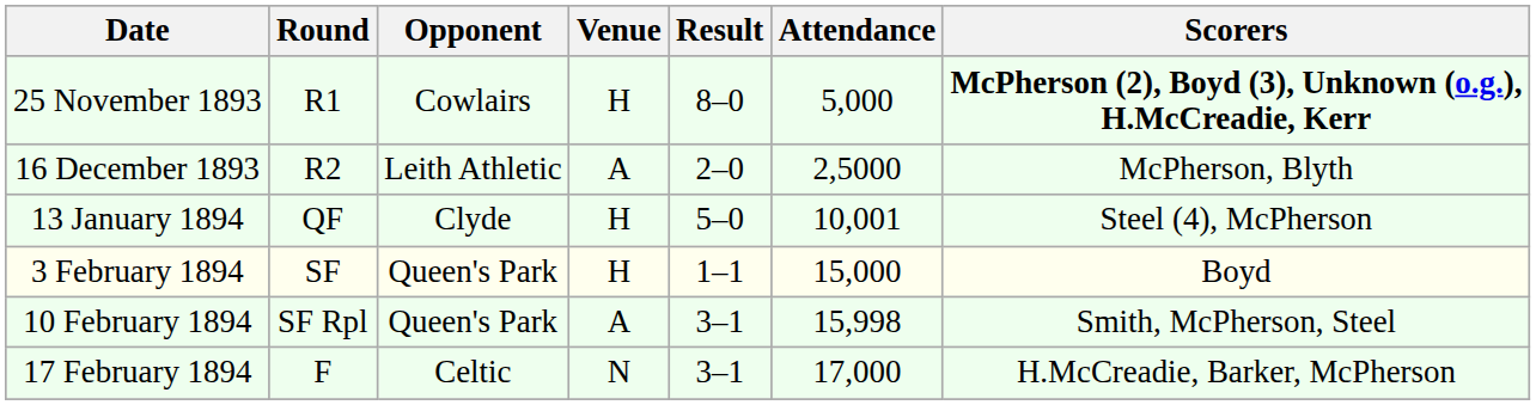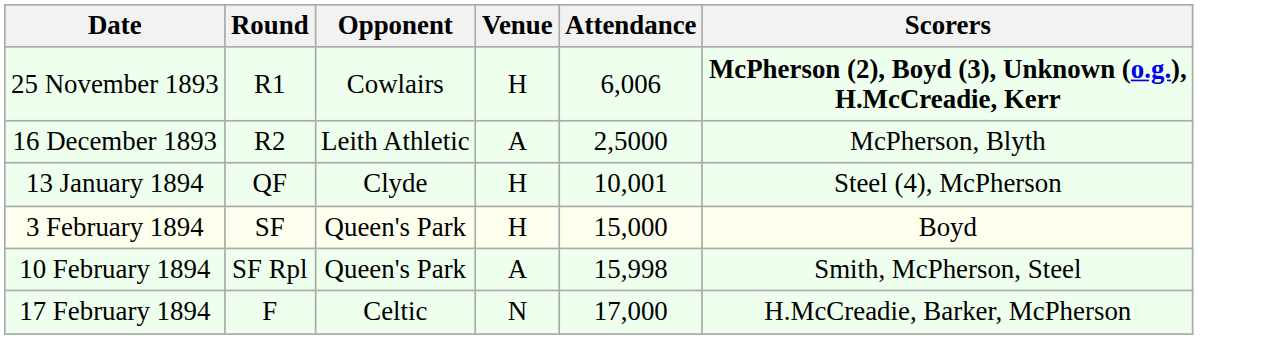 <table class="wikitable sortable" style="font-size:100%; text-align:center">
 <tr>
 <th>Date</th>
 <th>Round</th>
 <th>Opponent</th>
 <th>Venue</th>
-<th>Result</th>
 <th>Attendance</th>
 <th>Scorers</th>
 </tr>
 <tr bgcolor = "#EEFFEE">
 <td>25 November 1893</td>
 <td>R1</td>
 <td>Cowlairs</td>
 <td>H</td>
-<td>8–0</td>
-<td>5,000</td>
+<td>6,006</td>
 <td><strong>McPherson (2), Boyd (3), Unknown (<a href='#'>o.g.</a>), <br>H.McCreadie, Kerr</strong></td>
 </tr>
 <tr bgcolor = "#EEFFEE">
 <td>16 December 1893</td>
 <td>R2</td>
 <td>Leith Athletic</td>
 <td>A</td>
-<td>2–0</td>
 <td>2,5000</td>
 <td>McPherson, Blyth</td>
 </tr>
 <tr bgcolor = "#EEFFEE">
 <td>13 January 1894</td>
 <td>QF</td>
 <td>Clyde</td>
 <td>H</td>
-<td>5–0</td>
 <td>10,001</td>
 <td>Steel (4), McPherson</td>
 </tr>
 <tr bgcolor = "#FFFFEE">
 <td>3 February 1894</td>
 <td>SF</td>
 <td>Queen's Park</td>
 <td>H</td>
-<td>1–1</td>
 <td>15,000</td>
 <td>Boyd</td>
 </tr>
 <tr bgcolor = "#EEFFEE">
 <td>10 February 1894</td>
 <td>SF Rpl</td>
 <td>Queen's Park</td>
 <td>A</td>
-<td>3–1</td>
 <td>15,998</td>
 <td>Smith, McPherson, Steel</td>
 </tr>
 <tr bgcolor = "#EEFFEE">
 <td>17 February 1894</td>
 <td>F</td>
 <td>Celtic</td>
 <td>N</td>
-<td>3–1</td>
 <td>17,000</td>
 <td>H.McCreadie, Barker, McPherson</td>
 </tr>
 </table>
